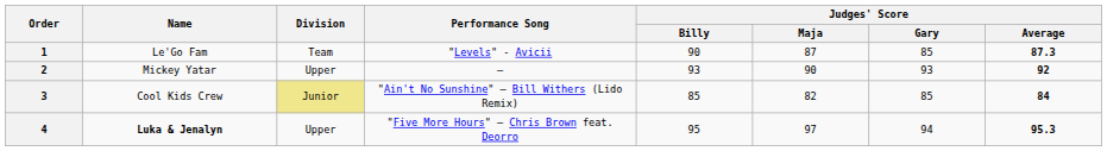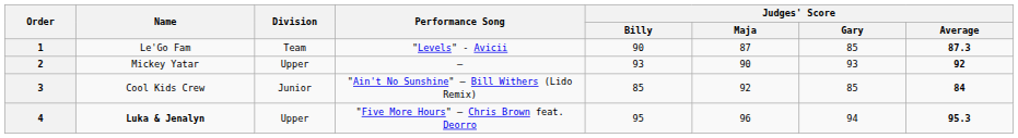 <table class="wikitable" style="text-align:center; width:100%; font-size:90%; line-height:16px">
 <tr>
 <th rowspan="2" scope="col" style="width:04%;">Order</th>
 <th rowspan="2" scope="col" style="width:10%;">Name</th>
 <th rowspan="2" scope="col" style="width:04%;">Division</th>
 <th rowspan="2" scope="col" style="width:14%;">Performance Song</th>
 <th colspan="4" scope="col" style="width:24%;">Judges' Score</th>
 </tr>
 <tr>
 <th style="width:06%;">Billy</th>
 <th style="width:06%;">Maja</th>
 <th style="width:06%;">Gary</th>
 <th style="width:06%;">Average</th>
 </tr>
 <tr>
 <th>1</th>
 <td>Le'Go Fam</td>
 <td>Team</td>
 <td>"<a href='#'>Levels</a>" - <a href='#'>Avicii</a></td>
 <td>90</td>
 <td>87</td>
 <td>85</td>
 <td><strong>87.3</strong></td>
 </tr>
 <tr>
 <th>2</th>
 <td>Mickey Yatar</td>
 <td>Upper</td>
 <td>–</td>
 <td>93</td>
 <td>90</td>
 <td>93</td>
 <td><strong>92</strong></td>
 </tr>
 <tr>
 <th>3</th>
 <td>Cool Kids Crew</td>
-<td style="background: khaki;">Junior</td>
+<td>Junior</td>
 <td>"<a href='#'>Ain't No Sunshine</a>" – <a href='#'>Bill Withers</a> (Lido Remix)</td>
 <td>85</td>
-<td>82</td>
+<td>92</td>
 <td>85</td>
 <td><strong>84</strong></td>
 </tr>
 <tr>
 <th>4</th>
 <td><strong>Luka & Jenalyn</strong></td>
 <td>Upper</td>
 <td>"<a href='#'>Five More Hours</a>" – <a href='#'>Chris Brown</a> feat. <a href='#'>Deorro</a></td>
 <td>95</td>
-<td>97</td>
+<td>96</td>
 <td>94</td>
 <td><strong>95.3</strong></td>
 </tr>
 </table>
